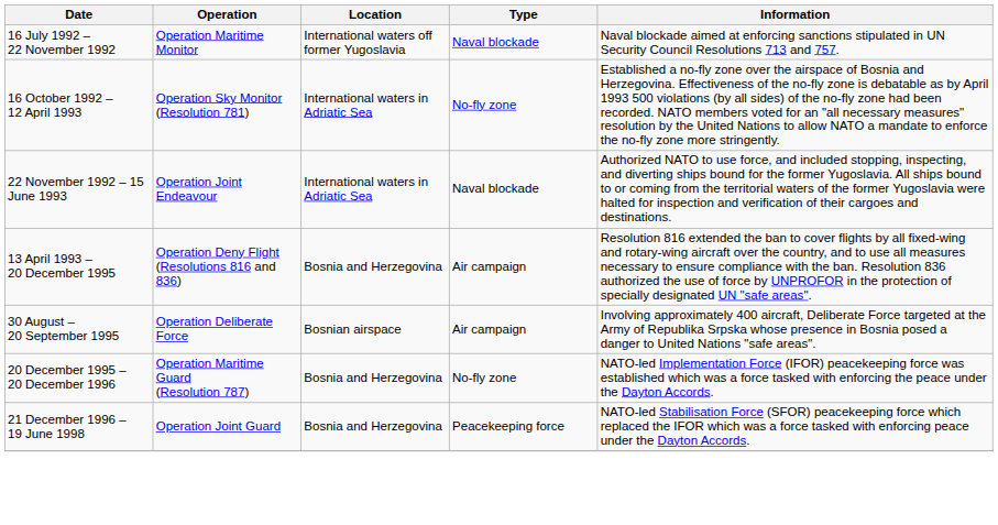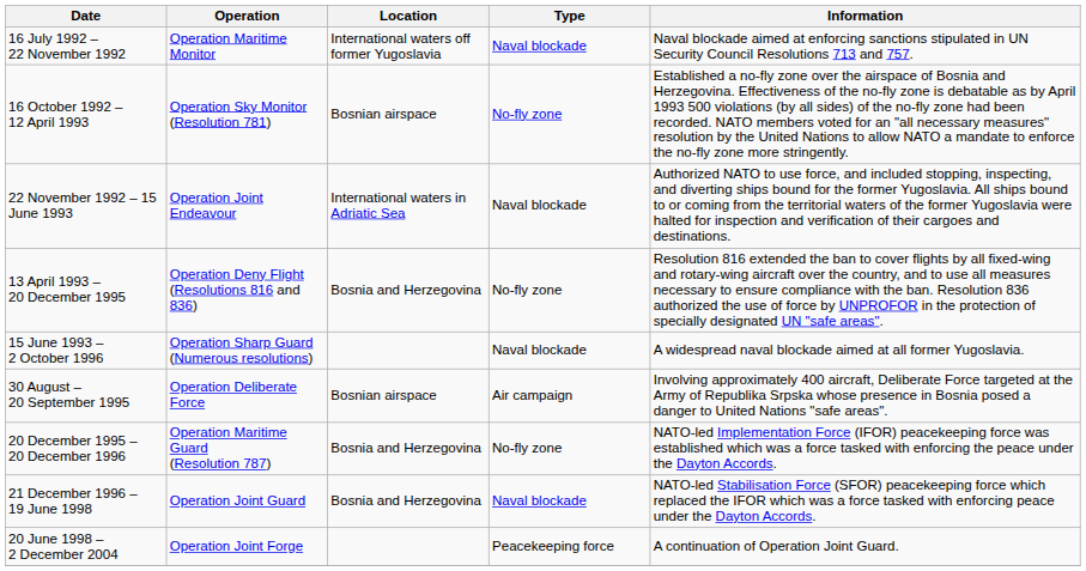 <table class="wikitable">
 <tr>
 <th width=15%>Date</th>
 <th width=15%>Operation</th>
 <th width=15%>Location</th>
 <th width=15%>Type</th>
 <th>Information</th>
 </tr>
 <tr>
 <td>16 July 1992 –<br>22 November 1992</td>
 <td><a href='#'>Operation Maritime Monitor</a></td>
 <td>International waters off former Yugoslavia</td>
 <td><a href='#'>Naval blockade</a></td>
 <td>Naval blockade aimed at enforcing sanctions stipulated in UN Security Council Resolutions <a href='#'>713</a> and <a href='#'>757</a>.</td>
 </tr>
 <tr>
 <td>16 October 1992 –<br>12 April 1993</td>
 <td><a href='#'>Operation Sky Monitor</a><br> (<a href='#'>Resolution 781</a>)</td>
-<td>International waters in <a href='#'>Adriatic Sea</a></td>
+<td> Bosnian airspace</td>
 <td><a href='#'>No-fly zone</a></td>
 <td>Established a no-fly zone over the airspace of Bosnia and Herzegovina. Effectiveness of the no-fly zone is debatable as by April 1993 500 violations (by all sides) of the no-fly zone had been recorded. NATO members voted for an "all necessary measures" resolution by the United Nations to allow NATO a mandate to enforce the no-fly zone more stringently.</td>
 </tr>
 <tr>
 <td>22 November 1992 – 15 June 1993</td>
 <td><a href='#'>Operation Joint Endeavour</a></td>
 <td>International waters in <a href='#'>Adriatic Sea</a></td>
 <td>Naval blockade</td>
 <td>Authorized NATO to use force, and included stopping, inspecting, and diverting ships bound for the former Yugoslavia. All ships bound to or coming from the territorial waters of the former Yugoslavia were halted for inspection and verification of their cargoes and destinations.</td>
 </tr>
 <tr>
 <td>13 April 1993 –<br>20 December 1995</td>
 <td><a href='#'>Operation Deny Flight</a><br> (<a href='#'>Resolutions 816</a> and <a href='#'>836</a>)</td>
 <td> Bosnia and Herzegovina</td>
-<td>Air campaign</td>
+<td>No-fly zone</td>
 <td>Resolution 816 extended the ban to cover flights by all fixed-wing and rotary-wing aircraft over the country, and to use all measures necessary to ensure compliance with the ban. Resolution 836 authorized the use of force by <a href='#'>UNPROFOR</a> in the protection of specially designated <a href='#'>UN "safe areas"</a>.</td>
+</tr>
+<tr>
+<td>15 June 1993 –<br>2 October 1996</td>
+<td><a href='#'>Operation Sharp Guard</a><br>(<a href='#'>Numerous resolutions</a>)</td>
+<td></td>
+<td>Naval blockade</td>
+<td>A widespread naval blockade aimed at all former Yugoslavia.</td>
 </tr>
 <tr>
 <td>30 August –<br>20 September 1995</td>
 <td><a href='#'>Operation Deliberate Force</a></td>
 <td> Bosnian airspace</td>
 <td>Air campaign</td>
 <td>Involving approximately 400 aircraft, Deliberate Force targeted at the Army of Republika Srpska whose presence in Bosnia posed a danger to United Nations "safe areas".</td>
 </tr>
 <tr>
 <td>20 December 1995 –<br>20 December 1996</td>
 <td><a href='#'>Operation Maritime Guard</a><br>(<a href='#'>Resolution 787</a>)</td>
 <td> Bosnia and Herzegovina</td>
 <td>No-fly zone</td>
 <td>NATO-led <a href='#'>Implementation Force</a> (IFOR) peacekeeping force was established which was a force tasked with enforcing the peace under the <a href='#'>Dayton Accords</a>.</td>
 </tr>
 <tr>
 <td>21 December 1996 –<br>19 June 1998</td>
 <td><a href='#'>Operation Joint Guard</a></td>
 <td> Bosnia and Herzegovina</td>
+<td><a href='#'>Naval blockade</a></td>
+<td>NATO-led <a href='#'>Stabilisation Force</a> (SFOR) peacekeeping force which replaced the IFOR which was a force tasked with enforcing peace under the <a href='#'>Dayton Accords</a>.</td>
+</tr>
+<tr>
+<td>20 June 1998 –<br>2 December 2004</td>
+<td><a href='#'>Operation Joint Forge</a></td>
+<td></td>
 <td>Peacekeeping force</td>
-<td>NATO-led <a href='#'>Stabilisation Force</a> (SFOR) peacekeeping force which replaced the IFOR which was a force tasked with enforcing peace under the <a href='#'>Dayton Accords</a>.</td>
+<td>A continuation of Operation Joint Guard.</td>
 </tr>
 <tr>
 </tr>
 </table>
